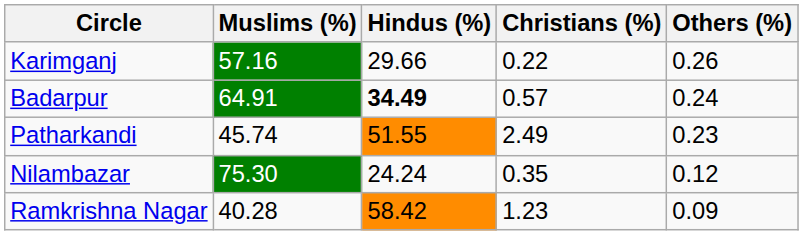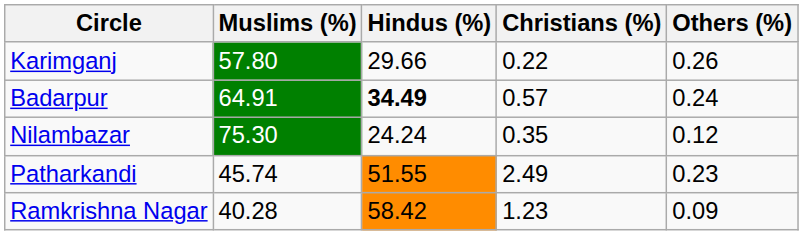 <table class="wikitable">
 <tr>
 <th>Circle</th>
 <th>Muslims (%)</th>
 <th>Hindus (%)</th>
 <th>Christians (%)</th>
 <th>Others (%)</th>
 </tr>
 <tr>
 <td><a href='#'>Karimganj</a></td>
-<td style="background:green;color:white">57.16</td>
+<td style="background:green;color:white">57.80</td>
 <td>29.66</td>
 <td>0.22</td>
 <td>0.26</td>
 </tr>
 <tr>
 <td><a href='#'>Badarpur</a></td>
 <td style="background:green;color:white">64.91</td>
 <td><strong>34.49</strong></td>
 <td>0.57</td>
 <td>0.24</td>
 </tr>
 <tr>
+<td><a href='#'>Nilambazar</a></td>
+<td style="background:green;color:white">75.30</td>
+<td>24.24</td>
+<td>0.35</td>
+<td>0.12</td>
+</tr>
+<tr>
 <td><a href='#'>Patharkandi</a></td>
 <td>45.74</td>
 <td style="background:darkorange">51.55</td>
 <td>2.49</td>
 <td>0.23</td>
-</tr>
-<tr>
-<td><a href='#'>Nilambazar</a></td>
-<td style="background:green;color:white">75.30</td>
-<td>24.24</td>
-<td>0.35</td>
-<td>0.12</td>
 </tr>
 <tr>
 <td><a href='#'>Ramkrishna Nagar</a></td>
 <td>40.28</td>
 <td style="background:darkorange">58.42</td>
 <td>1.23</td>
 <td>0.09</td>
 </tr>
 </table>
